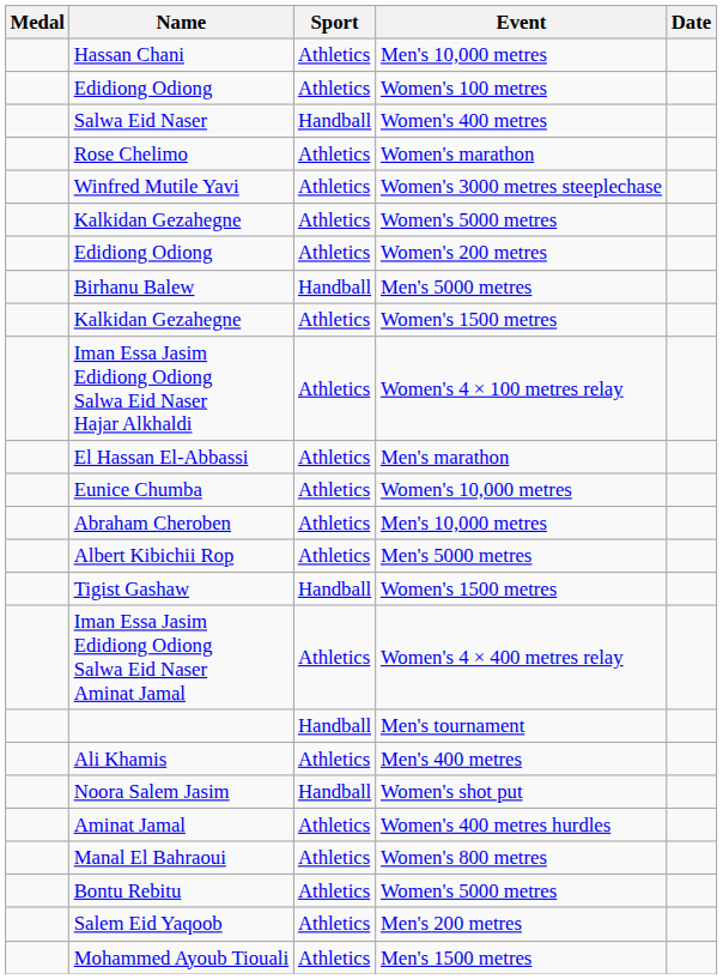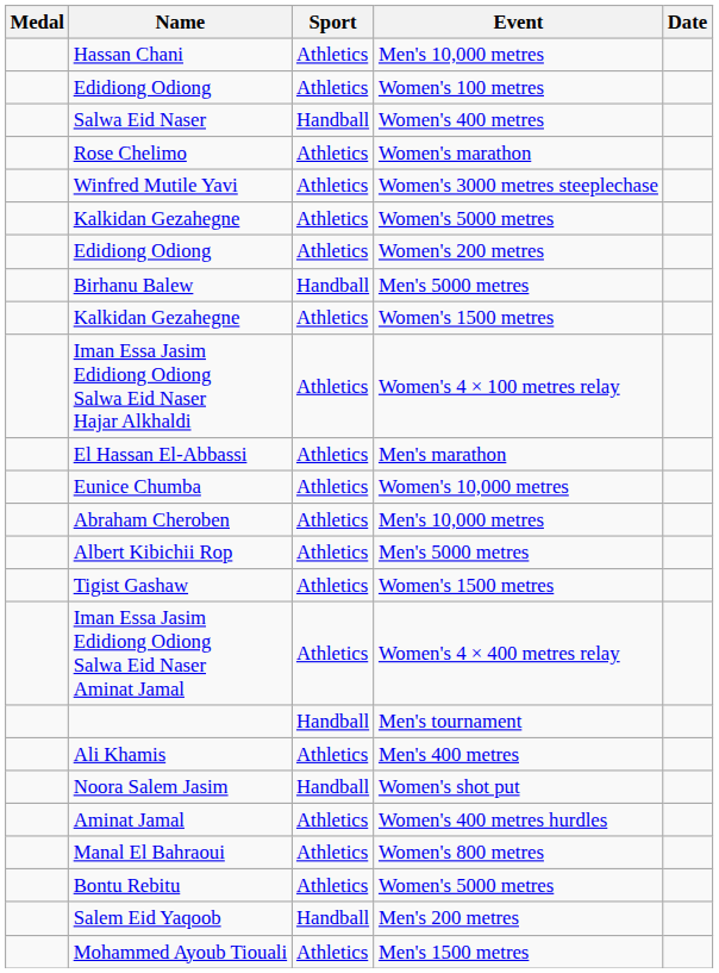 <table class="wikitable sortable"  style="font-size:95%">
 <tr>
 <th>Medal</th>
 <th>Name</th>
 <th>Sport</th>
 <th>Event</th>
 <th>Date</th>
 </tr>
 <tr>
 <td></td>
 <td><a href='#'>Hassan Chani</a></td>
 <td><a href='#'>Athletics</a></td>
 <td><a href='#'>Men's 10,000 metres</a></td>
 <td></td>
 </tr>
 <tr>
 <td></td>
 <td><a href='#'>Edidiong Odiong</a></td>
 <td><a href='#'>Athletics</a></td>
 <td><a href='#'>Women's 100 metres</a></td>
 <td></td>
 </tr>
 <tr>
 <td></td>
 <td><a href='#'>Salwa Eid Naser</a></td>
 <td><a href='#'>Handball</a></td>
 <td><a href='#'>Women's 400 metres</a></td>
 <td></td>
 </tr>
 <tr>
 <td></td>
 <td><a href='#'>Rose Chelimo</a></td>
 <td><a href='#'>Athletics</a></td>
 <td><a href='#'>Women's marathon</a></td>
 <td></td>
 </tr>
 <tr>
 <td></td>
 <td><a href='#'>Winfred Mutile Yavi</a></td>
 <td><a href='#'>Athletics</a></td>
 <td><a href='#'>Women's 3000 metres steeplechase</a></td>
 <td></td>
 </tr>
 <tr>
 <td></td>
 <td><a href='#'>Kalkidan Gezahegne</a></td>
 <td><a href='#'>Athletics</a></td>
 <td><a href='#'>Women's 5000 metres</a></td>
 <td></td>
 </tr>
 <tr>
 <td></td>
 <td><a href='#'>Edidiong Odiong</a></td>
 <td><a href='#'>Athletics</a></td>
 <td><a href='#'>Women's 200 metres</a></td>
 <td></td>
 </tr>
 <tr>
 <td></td>
 <td><a href='#'>Birhanu Balew</a></td>
 <td><a href='#'>Handball</a></td>
 <td><a href='#'>Men's 5000 metres</a></td>
 <td></td>
 </tr>
 <tr>
 <td></td>
 <td><a href='#'>Kalkidan Gezahegne</a></td>
 <td><a href='#'>Athletics</a></td>
 <td><a href='#'>Women's 1500 metres</a></td>
 <td></td>
 </tr>
 <tr>
 <td></td>
 <td><a href='#'>Iman Essa Jasim</a><br><a href='#'>Edidiong Odiong</a><br><a href='#'>Salwa Eid Naser</a><br><a href='#'>Hajar Alkhaldi</a></td>
 <td><a href='#'>Athletics</a></td>
 <td><a href='#'>Women's 4 × 100 metres relay</a></td>
 <td></td>
 </tr>
 <tr>
 <td></td>
 <td><a href='#'>El Hassan El-Abbassi</a></td>
 <td><a href='#'>Athletics</a></td>
 <td><a href='#'>Men's marathon</a></td>
 <td></td>
 </tr>
 <tr>
 <td></td>
 <td><a href='#'>Eunice Chumba</a></td>
 <td><a href='#'>Athletics</a></td>
 <td><a href='#'>Women's 10,000 metres</a></td>
 <td></td>
 </tr>
 <tr>
 <td></td>
 <td><a href='#'>Abraham Cheroben</a></td>
 <td><a href='#'>Athletics</a></td>
 <td><a href='#'>Men's 10,000 metres</a></td>
 <td></td>
 </tr>
 <tr>
 <td></td>
 <td><a href='#'>Albert Kibichii Rop</a></td>
 <td><a href='#'>Athletics</a></td>
 <td><a href='#'>Men's 5000 metres</a></td>
 <td></td>
 </tr>
 <tr>
 <td></td>
 <td><a href='#'>Tigist Gashaw</a></td>
-<td><a href='#'>Handball</a></td>
+<td><a href='#'>Athletics</a></td>
 <td><a href='#'>Women's 1500 metres</a></td>
 <td></td>
 </tr>
 <tr>
 <td></td>
 <td><a href='#'>Iman Essa Jasim</a><br><a href='#'>Edidiong Odiong</a><br><a href='#'>Salwa Eid Naser</a><br><a href='#'>Aminat Jamal</a></td>
 <td><a href='#'>Athletics</a></td>
 <td><a href='#'>Women's 4 × 400 metres relay</a></td>
 <td></td>
 </tr>
 <tr>
 <td></td>
 <td></td>
 <td><a href='#'>Handball</a></td>
 <td><a href='#'>Men's tournament</a></td>
 <td></td>
 </tr>
 <tr>
 <td></td>
 <td><a href='#'>Ali Khamis</a></td>
 <td><a href='#'>Athletics</a></td>
 <td><a href='#'>Men's 400 metres</a></td>
 <td></td>
 </tr>
 <tr>
 <td></td>
 <td><a href='#'>Noora Salem Jasim</a></td>
 <td><a href='#'>Handball</a></td>
 <td><a href='#'>Women's shot put</a></td>
 <td></td>
 </tr>
 <tr>
 <td></td>
 <td><a href='#'>Aminat Jamal</a></td>
 <td><a href='#'>Athletics</a></td>
 <td><a href='#'>Women's 400 metres hurdles</a></td>
 <td></td>
 </tr>
 <tr>
 <td></td>
 <td><a href='#'>Manal El Bahraoui</a></td>
 <td><a href='#'>Athletics</a></td>
 <td><a href='#'>Women's 800 metres</a></td>
 <td></td>
 </tr>
 <tr>
 <td></td>
 <td><a href='#'>Bontu Rebitu</a></td>
 <td><a href='#'>Athletics</a></td>
 <td><a href='#'>Women's 5000 metres</a></td>
 <td></td>
 </tr>
 <tr>
 <td></td>
 <td><a href='#'>Salem Eid Yaqoob</a></td>
-<td><a href='#'>Athletics</a></td>
+<td><a href='#'>Handball</a></td>
 <td><a href='#'>Men's 200 metres</a></td>
 <td></td>
 </tr>
 <tr>
 <td></td>
 <td><a href='#'>Mohammed Ayoub Tiouali</a></td>
 <td><a href='#'>Athletics</a></td>
 <td><a href='#'>Men's 1500 metres</a></td>
 <td></td>
 </tr>
 </table>
